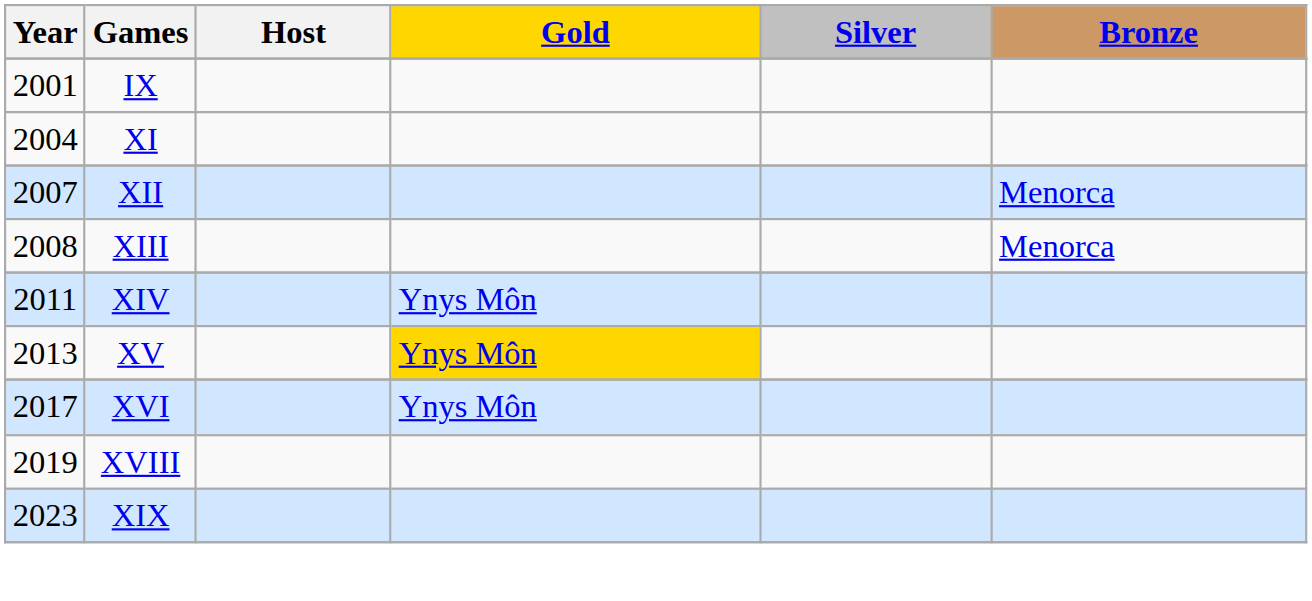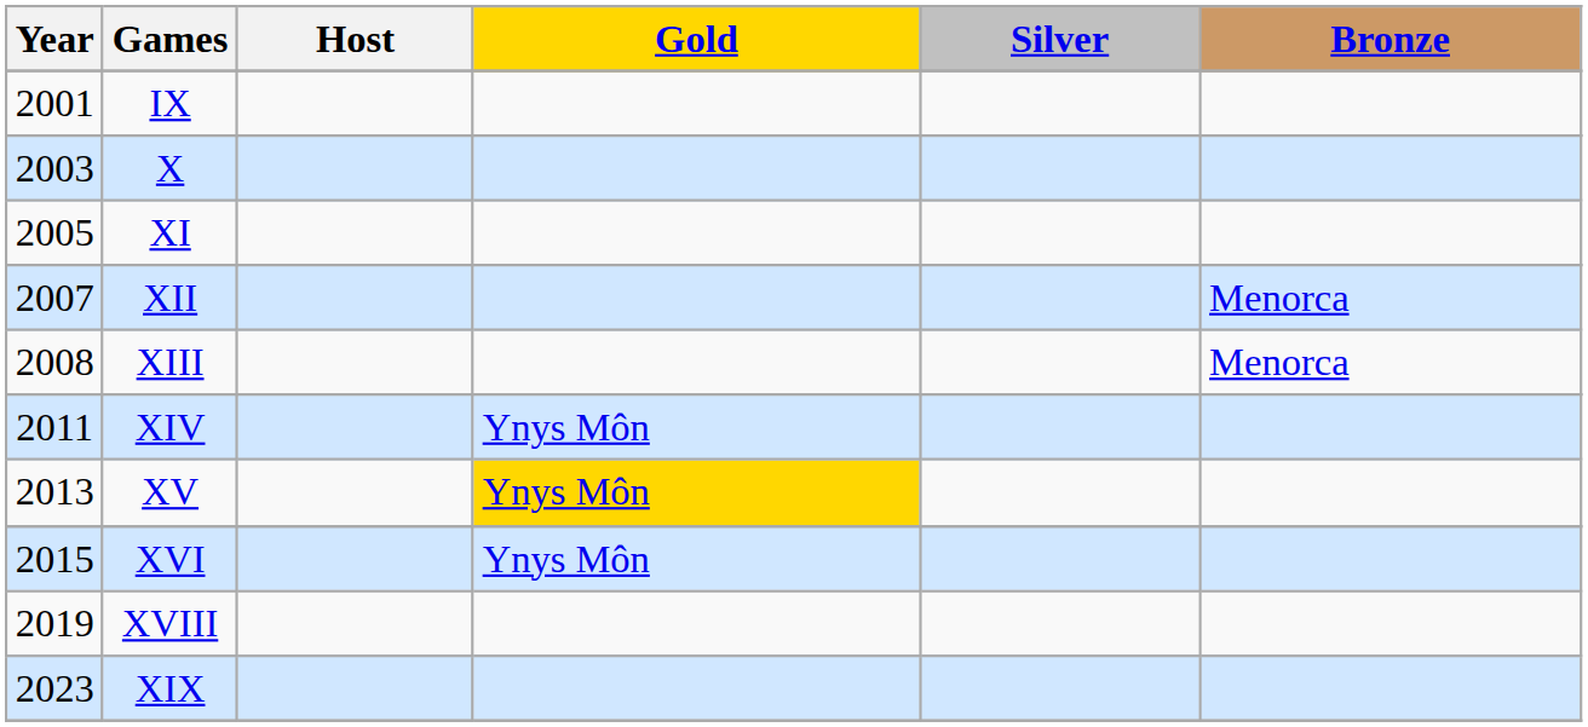 <table class="wikitable" style="text-align: center; font-size:95%;">
 <tr>
 <th rowspan="2" style="width:5%;">Year</th>
 <th rowspan="2" style="width:5%;">Games</th>
 <th rowspan="2" style="width:15%;">Host</th>
 </tr>
 <tr>
 <th style="background-color: gold"><a href='#'>Gold</a></th>
 <th style="background-color: silver"><a href='#'>Silver</a></th>
 <th style="background-color: #CC9966"><a href='#'>Bronze</a></th>
 </tr>
 <tr>
 </tr>
 <tr>
 <td>2001</td>
 <td align=center><a href='#'>IX</a></td>
 <td align= "left"></td>
 <td align= "left"></td>
 <td align= "left"></td>
 <td align= "left"></td>
 </tr>
 <tr>
 </tr>
+<tr style="text-align:center; background:#d0e7ff;">
+<td>2003</td>
+<td align=center><a href='#'>X</a></td>
+<td align= "left"></td>
+<td align= "left"></td>
+<td align= "left"></td>
+<td align= "left"></td>
+</tr>
 <tr>
-<td>2004</td>
+<td>2005</td>
 <td align=center><a href='#'>XI</a></td>
 <td align= "left"></td>
 <td align= "left"></td>
 <td align= "left"></td>
 <td align= "left"> </td>
 </tr>
 <tr>
 </tr>
 <tr style="text-align:center; background:#d0e7ff;">
 <td>2007</td>
 <td align=center><a href='#'>XII</a></td>
 <td align= "left"></td>
 <td align= "left"></td>
 <td align= "left"></td>
 <td align= "left"> <a href='#'>Menorca</a></td>
 </tr>
 <tr>
 <td>2008</td>
 <td align=center><a href='#'>XIII</a></td>
 <td align= "left"></td>
 <td align= "left"></td>
 <td align= "left"></td>
 <td align= "left"> <a href='#'>Menorca</a></td>
 </tr>
 <tr>
 </tr>
 <tr style="text-align:center; background:#d0e7ff;">
 <td>2011</td>
 <td align=center><a href='#'>XIV</a></td>
 <td align= "left"></td>
 <td align= "left"> <a href='#'>Ynys Môn</a></td>
 <td align= "left"></td>
 <td align= "left"></td>
 </tr>
 <tr>
 <td>2013</td>
 <td align=center><a href='#'>XV</a></td>
 <td align= "left"></td>
 <td align= "left" style="background: gold;"> <a href='#'>Ynys Môn</a></td>
 <td align= "left"></td>
 <td align= "left"></td>
 </tr>
 <tr>
 </tr>
 <tr style="text-align:center; background:#d0e7ff;">
-<td>2017</td>
+<td>2015</td>
 <td align=center><a href='#'>XVI</a></td>
 <td align= "left"></td>
 <td align= "left"> <a href='#'>Ynys Môn</a></td>
 <td align= "left"></td>
 <td align= "left"></td>
 </tr>
 <tr>
 <td>2019</td>
 <td align=center><a href='#'>XVIII</a></td>
 <td align= "left"></td>
 <td align= "left"></td>
 <td align= "left"></td>
 <td align= "left"></td>
 </tr>
 <tr style="text-align:center; background:#d0e7ff;">
 <td>2023</td>
 <td align=center><a href='#'>XIX</a></td>
 <td align= "left"></td>
 <td align= "left"></td>
 <td align= "left"></td>
 <td align= "left"></td>
 </tr>
 <tr>
 </tr>
 </table>
